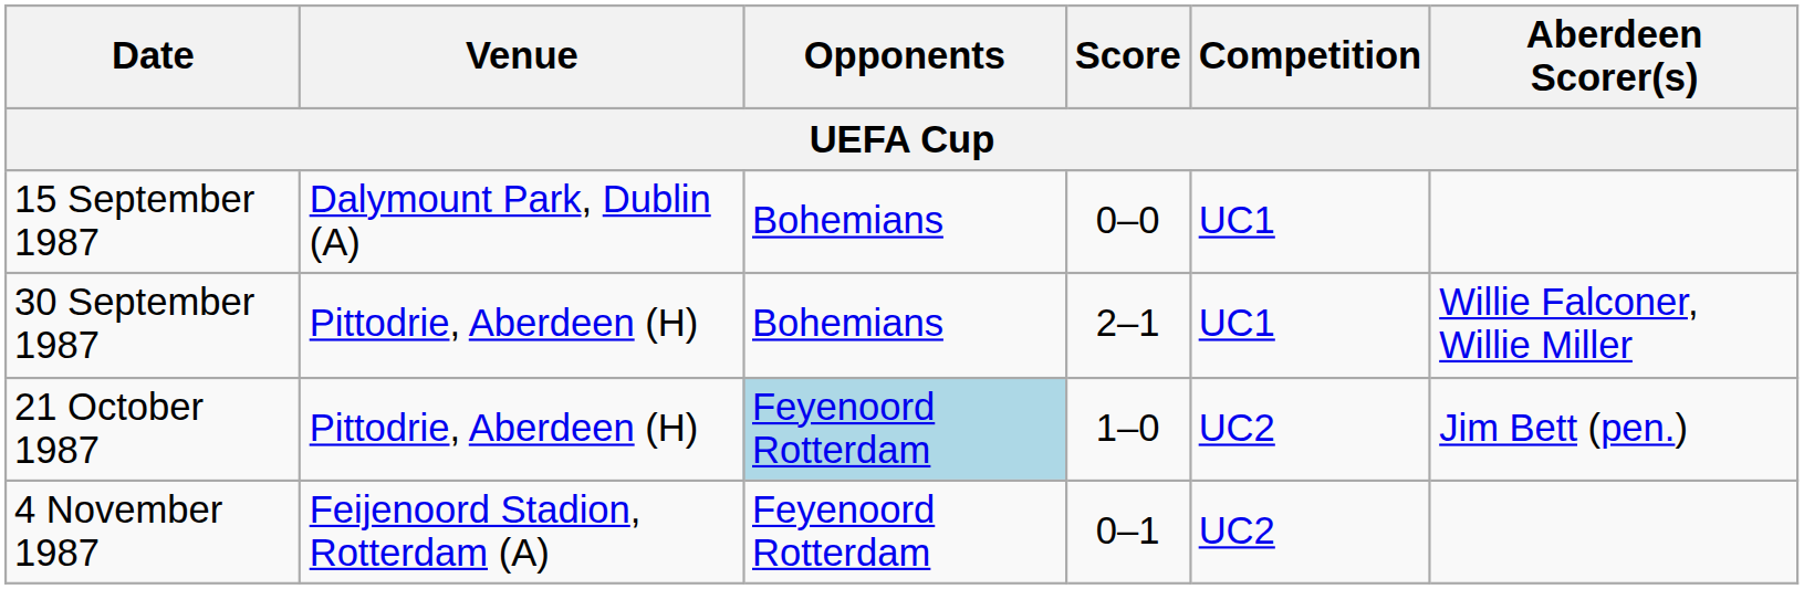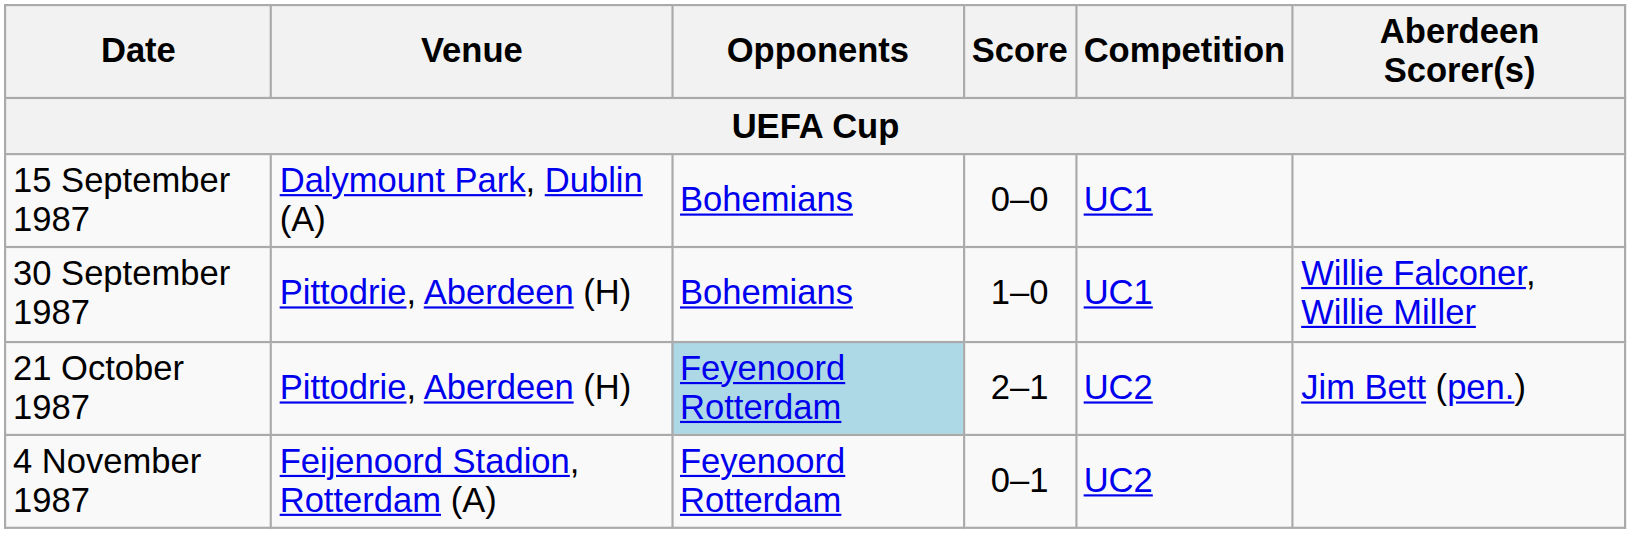 <table class="wikitable" width=85%>
 <tr>
 <th>Date</th>
 <th>Venue</th>
 <th>Opponents</th>
 <th>Score</th>
 <th>Competition</th>
 <th>Aberdeen Scorer(s)</th>
 </tr>
 <tr>
 <th colspan=7>UEFA Cup</th>
 </tr>
 <tr>
 <td>15 September 1987</td>
 <td><a href='#'>Dalymount Park</a>, <a href='#'>Dublin</a> (A)</td>
 <td><a href='#'>Bohemians</a></td>
 <td align=center>0–0</td>
 <td><a href='#'>UC1</a></td>
 <td></td>
 </tr>
 <tr>
 <td>30 September 1987</td>
 <td><a href='#'>Pittodrie</a>, <a href='#'>Aberdeen</a> (H)</td>
 <td><a href='#'>Bohemians</a></td>
-<td align=center>2–1</td>
+<td align=center>1–0</td>
 <td><a href='#'>UC1</a></td>
 <td><a href='#'>Willie Falconer</a>, <a href='#'>Willie Miller</a></td>
 </tr>
 <tr>
 <td>21 October 1987</td>
 <td><a href='#'>Pittodrie</a>, <a href='#'>Aberdeen</a> (H)</td>
 <td style="background: lightblue;"><a href='#'>Feyenoord Rotterdam</a></td>
-<td align=center>1–0</td>
+<td align=center>2–1</td>
 <td><a href='#'>UC2</a></td>
 <td><a href='#'>Jim Bett</a> (<a href='#'>pen.</a>)</td>
 </tr>
 <tr>
 <td>4 November 1987</td>
 <td><a href='#'>Feijenoord Stadion</a>, <a href='#'>Rotterdam</a> (A)</td>
 <td><a href='#'>Feyenoord Rotterdam</a></td>
 <td align=center>0–1</td>
 <td><a href='#'>UC2</a></td>
 <td></td>
 </tr>
 </table>
